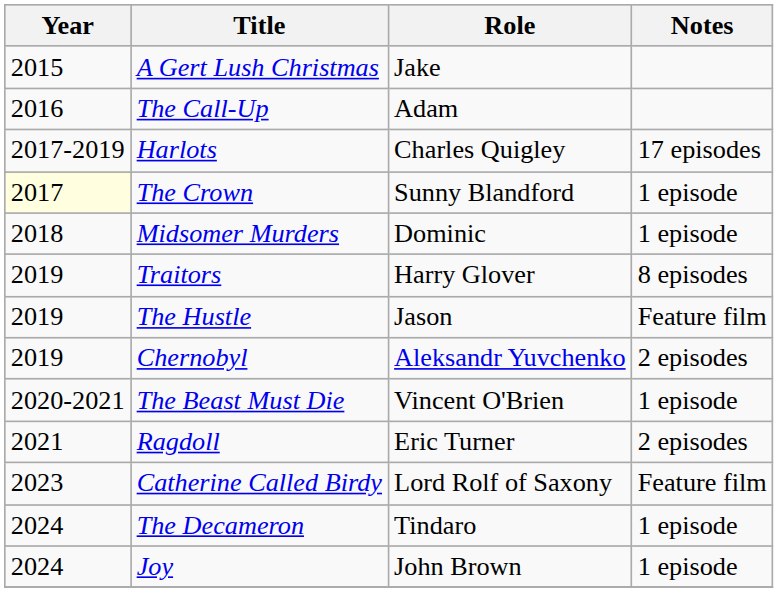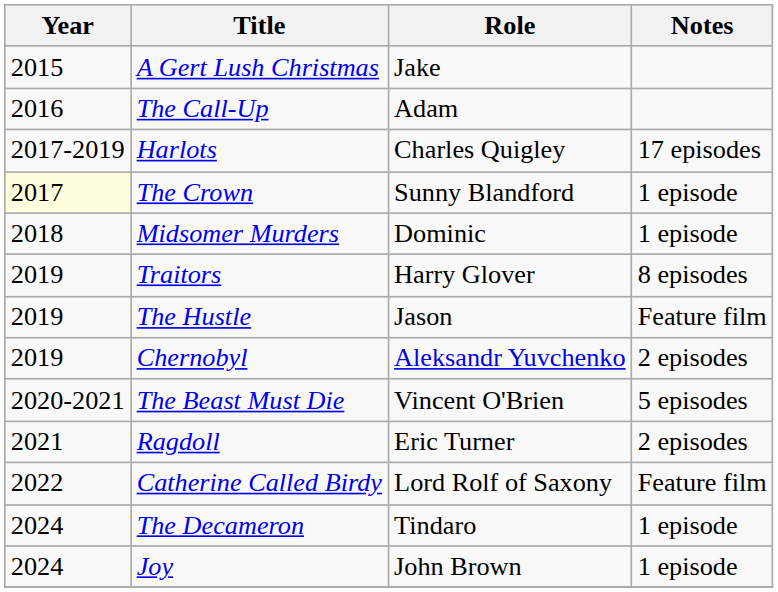 <table class="wikitable sortable">
 <tr>
 <th>Year</th>
 <th>Title</th>
 <th>Role</th>
 <th class="unsortable">Notes</th>
 </tr>
 <tr>
 <td>2015</td>
 <td><em><a href='#'>A Gert Lush Christmas</a></em></td>
 <td>Jake</td>
 <td></td>
 </tr>
 <tr>
 <td>2016</td>
 <td><em><a href='#'>The Call-Up</a></em></td>
 <td>Adam</td>
 <td></td>
 </tr>
 <tr>
 <td>2017-2019</td>
 <td><em><a href='#'>Harlots</a></em></td>
 <td>Charles Quigley</td>
 <td>17 episodes</td>
 </tr>
 <tr>
 <td style="background: lightyellow;">2017</td>
 <td><em><a href='#'>The Crown</a></em></td>
 <td>Sunny Blandford</td>
 <td>1 episode</td>
 </tr>
 <tr>
 <td>2018</td>
 <td><em><a href='#'>Midsomer Murders</a></em></td>
 <td>Dominic</td>
 <td>1 episode</td>
 </tr>
 <tr>
 <td>2019</td>
 <td><em><a href='#'>Traitors</a></em></td>
 <td>Harry Glover</td>
 <td>8 episodes</td>
 </tr>
 <tr>
 <td>2019</td>
 <td><em><a href='#'>The Hustle</a></em></td>
 <td>Jason</td>
 <td>Feature film</td>
 </tr>
 <tr>
 <td>2019</td>
 <td><em><a href='#'>Chernobyl</a></em></td>
 <td><a href='#'>Aleksandr Yuvchenko</a></td>
 <td>2 episodes</td>
 </tr>
 <tr>
 <td>2020-2021</td>
 <td><em><a href='#'> The Beast Must Die</a></em></td>
 <td>Vincent O'Brien</td>
-<td>1 episode</td>
+<td>5 episodes</td>
 </tr>
 <tr>
 <td>2021</td>
 <td><em><a href='#'>Ragdoll</a></em></td>
 <td>Eric Turner</td>
 <td>2 episodes</td>
 </tr>
 <tr>
-<td>2023</td>
+<td>2022</td>
 <td><em><a href='#'>Catherine Called Birdy</a></em></td>
 <td>Lord Rolf of Saxony</td>
 <td>Feature film</td>
 </tr>
 <tr>
 <td>2024</td>
 <td><em><a href='#'>The Decameron</a></em></td>
 <td>Tindaro</td>
 <td>1 episode</td>
 </tr>
 <tr>
 <td>2024</td>
 <td><em><a href='#'>Joy</a></em></td>
 <td>John Brown</td>
 <td>1 episode</td>
 </tr>
 <tr>
 </tr>
 </table>
